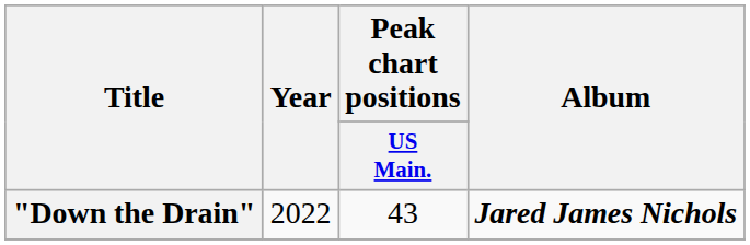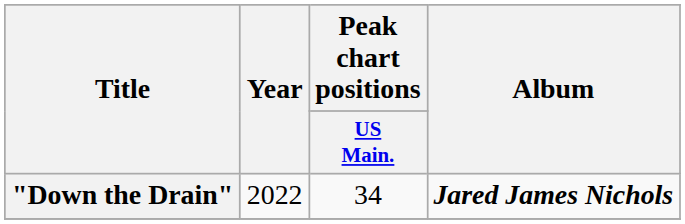 <table class="wikitable plainrowheaders" style="text-align:center;">
 <tr>
 <th scope="col" rowspan="2" style="width:8em;">Title</th>
 <th scope="col" rowspan="2">Year</th>
 <th scope="col" colspan="1">Peak chart positions</th>
 <th scope="col" rowspan="2">Album</th>
 </tr>
 <tr>
 <th style="width:4em;font-size:75%"><a href='#'>US<br>Main.</a><br></th>
 </tr>
 <tr>
 <th scope="row">"Down the Drain"</th>
 <td>2022</td>
-<td>43</td>
+<td>34</td>
 <td><strong><em>Jared James Nichols</em></strong></td>
 </tr>
 <tr>
 </tr>
 </table>
